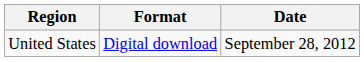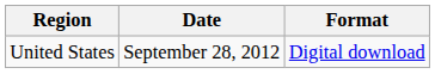 <table class="wikitable">
 <tr>
 <th>Region</th>
+<th>Date</th>
 <th>Format</th>
-<th>Date</th>
 </tr>
 <tr>
 <td>United States</td>
+<td>September 28, 2012</td>
 <td><a href='#'>Digital download</a></td>
-<td>September 28, 2012</td>
 </tr>
 </table>
